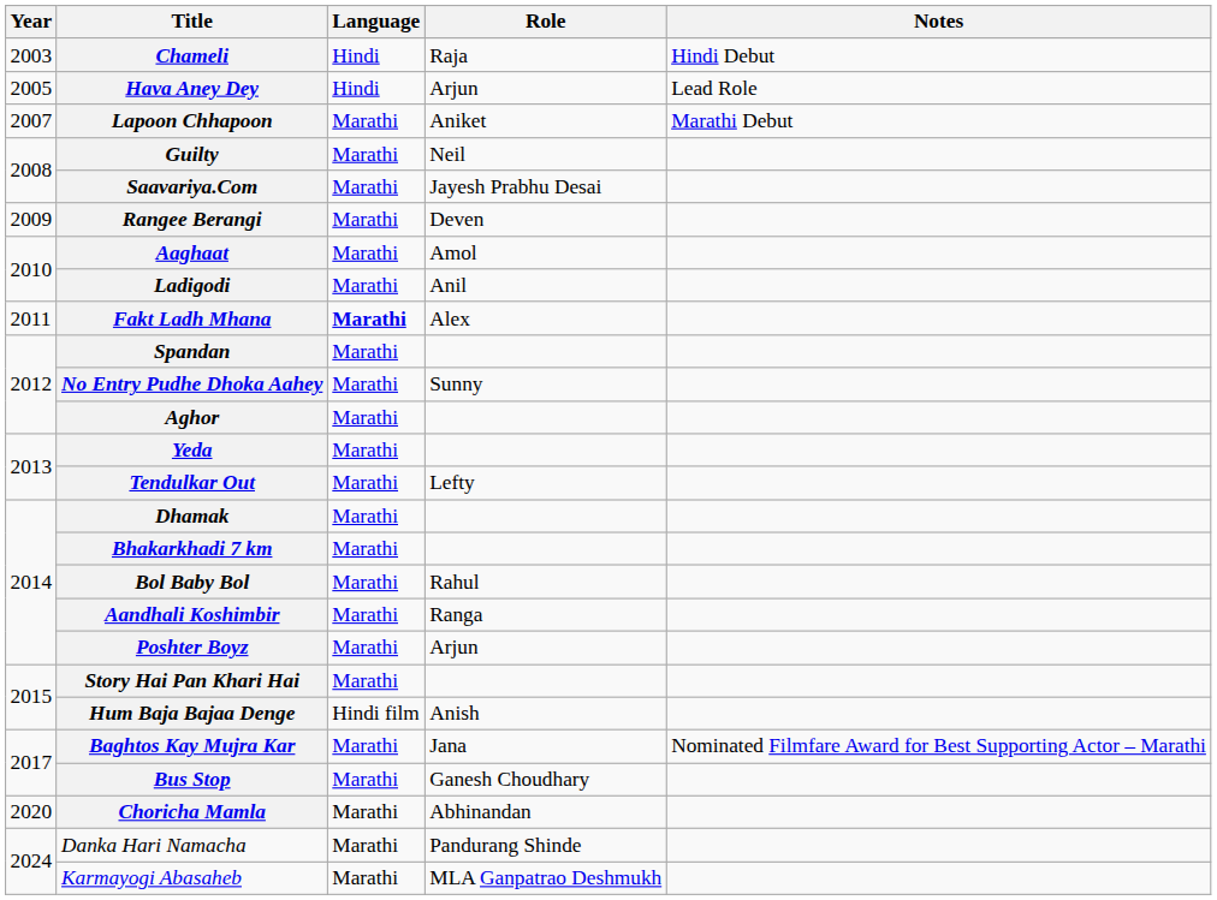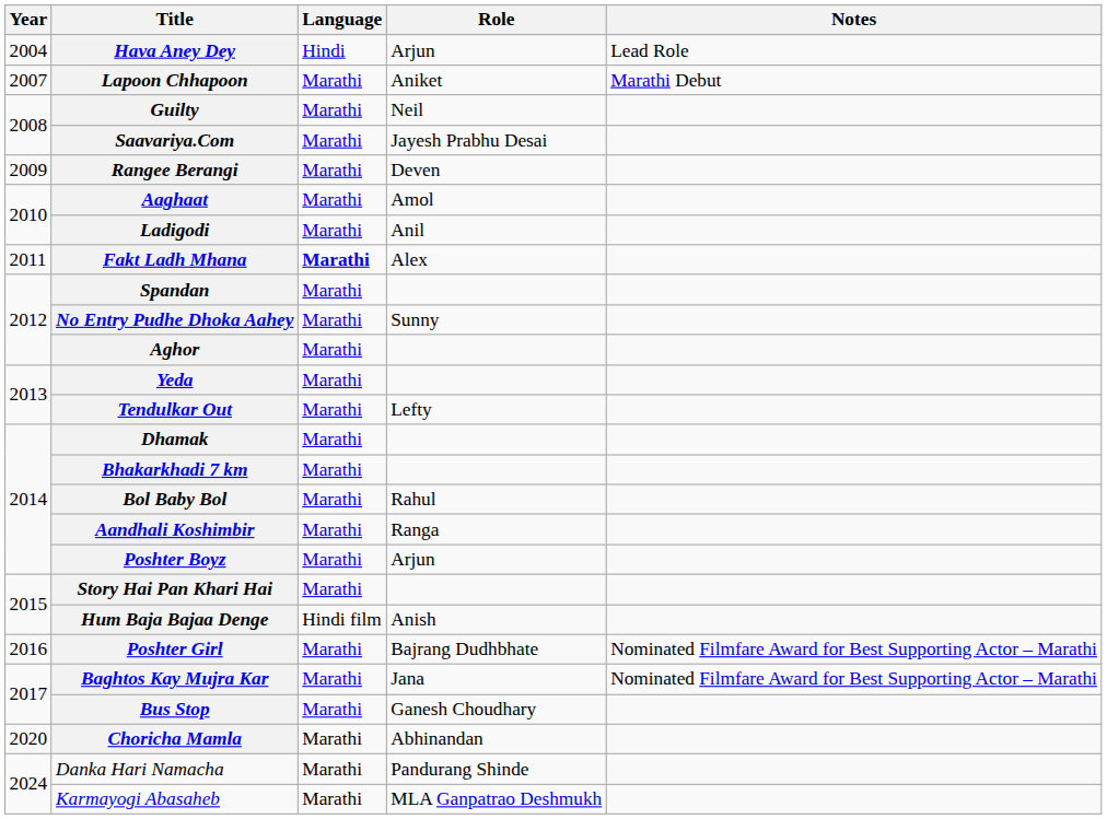 <table class="wikitable sortable plainrowheaders">
 <tr style="background:#ccc; text-align:center;">
 <th scope="col">Year</th>
 <th scope="col">Title</th>
 <th scope="col">Language</th>
 <th scope="col">Role</th>
 <th scope="col">Notes</th>
 </tr>
 <tr>
-<td>2003</td>
-<th scope="row"><em><a href='#'>Chameli</a></em></th>
-<td><a href='#'>Hindi</a></td>
-<td>Raja</td>
-<td><a href='#'>Hindi</a> Debut</td>
-</tr>
-<tr>
-<td>2005</td>
+<td>2004</td>
 <th scope="row"><em><a href='#'>Hava Aney Dey</a></em></th>
 <td><a href='#'>Hindi</a></td>
 <td>Arjun</td>
 <td>Lead Role</td>
 </tr>
 <tr>
 <td>2007</td>
 <th scope="row"><em>Lapoon Chhapoon</em></th>
 <td><a href='#'>Marathi</a></td>
 <td>Aniket</td>
 <td><a href='#'>Marathi</a> Debut</td>
 </tr>
 <tr>
 <td rowspan="2">2008</td>
 <th scope="row"><em>Guilty</em></th>
 <td><a href='#'>Marathi</a></td>
 <td>Neil</td>
 <td></td>
 </tr>
 <tr>
 <th scope="row"><em>Saavariya.Com</em></th>
 <td><a href='#'>Marathi</a></td>
 <td>Jayesh Prabhu Desai</td>
 <td></td>
 </tr>
 <tr>
 <td>2009</td>
 <th scope="row"><em>Rangee Berangi</em></th>
 <td><a href='#'>Marathi</a></td>
 <td>Deven</td>
 <td></td>
 </tr>
 <tr>
 <td rowspan="2">2010</td>
 <th scope="row"><em><a href='#'>Aaghaat</a></em></th>
 <td><a href='#'>Marathi</a></td>
 <td>Amol</td>
 <td></td>
 </tr>
 <tr>
 <th scope="row"><em>Ladigodi</em></th>
 <td><a href='#'>Marathi</a></td>
 <td>Anil</td>
 <td></td>
 </tr>
 <tr>
 <td>2011</td>
 <th scope="row"><em><a href='#'>Fakt Ladh Mhana</a></em></th>
 <td><strong><a href='#'>Marathi</a></strong></td>
 <td>Alex</td>
 <td></td>
 </tr>
 <tr>
 <td rowspan="3">2012</td>
 <th scope="row"><em>Spandan</em></th>
 <td><a href='#'>Marathi</a></td>
 <td></td>
 <td></td>
 </tr>
 <tr>
 <th scope="row"><em><a href='#'>No Entry Pudhe Dhoka Aahey</a></em></th>
 <td><a href='#'>Marathi</a></td>
 <td>Sunny</td>
 <td></td>
 </tr>
 <tr>
 <th scope="row"><em>Aghor</em></th>
 <td><a href='#'>Marathi</a></td>
 <td></td>
 <td></td>
 </tr>
 <tr>
 <td rowspan="2">2013</td>
 <th scope="row"><em><a href='#'>Yeda</a></em></th>
 <td><a href='#'>Marathi</a></td>
 <td></td>
 <td></td>
 </tr>
 <tr>
 <th scope="row"><em><a href='#'>Tendulkar Out</a></em></th>
 <td><a href='#'>Marathi</a></td>
 <td>Lefty</td>
 <td></td>
 </tr>
 <tr>
 <td rowspan="5">2014</td>
 <th scope="row"><em>Dhamak</em></th>
 <td><a href='#'>Marathi</a></td>
 <td></td>
 <td></td>
 </tr>
 <tr>
 <th scope="row"><em><a href='#'>Bhakarkhadi 7 km</a></em></th>
 <td><a href='#'>Marathi</a></td>
 <td></td>
 <td></td>
 </tr>
 <tr>
 <th scope="row"><em>Bol Baby Bol</em></th>
 <td><a href='#'>Marathi</a></td>
 <td>Rahul</td>
 <td></td>
 </tr>
 <tr>
 <th scope="row"><em><a href='#'>Aandhali Koshimbir</a></em></th>
 <td><a href='#'>Marathi</a></td>
 <td>Ranga</td>
 <td></td>
 </tr>
 <tr>
 <th scope="row"><em><a href='#'>Poshter Boyz</a></em></th>
 <td><a href='#'>Marathi</a></td>
 <td>Arjun</td>
 <td></td>
 </tr>
 <tr>
 <td rowspan="2">2015</td>
 <th scope="row"><em>Story Hai Pan Khari Hai</em></th>
 <td><a href='#'>Marathi</a></td>
 <td></td>
 <td></td>
 </tr>
 <tr>
 <th scope="row"><em>Hum Baja Bajaa Denge</em></th>
 <td>Hindi film</td>
 <td>Anish</td>
 <td></td>
 </tr>
 <tr>
+<td>2016</td>
+<th scope="row"><em><a href='#'>Poshter Girl</a></em></th>
+<td><a href='#'>Marathi</a></td>
+<td>Bajrang Dudhbhate</td>
+<td>Nominated <a href='#'>Filmfare Award for Best Supporting Actor – Marathi</a></td>
+</tr>
+<tr>
 <td rowspan="2">2017</td>
 <th scope="row"><em><a href='#'>Baghtos Kay Mujra Kar</a></em></th>
 <td><a href='#'>Marathi</a></td>
 <td>Jana</td>
 <td>Nominated <a href='#'>Filmfare Award for Best Supporting Actor – Marathi</a></td>
 </tr>
 <tr>
 <th scope="row"><em><a href='#'>Bus Stop</a></em></th>
 <td><a href='#'>Marathi</a></td>
 <td>Ganesh Choudhary</td>
 <td></td>
 </tr>
 <tr>
 <td>2020</td>
 <th scope="row"><em><a href='#'>Choricha Mamla</a></em></th>
 <td>Marathi</td>
 <td>Abhinandan</td>
 <td></td>
 </tr>
 <tr>
 <td rowspan="2">2024</td>
 <td><em>Danka Hari Namacha</em></td>
 <td>Marathi</td>
 <td>Pandurang Shinde</td>
 <td></td>
 </tr>
 <tr>
 <td><em><a href='#'>Karmayogi Abasaheb</a></em></td>
 <td>Marathi</td>
 <td>MLA <a href='#'>Ganpatrao Deshmukh</a></td>
 <td></td>
 </tr>
 </table>
